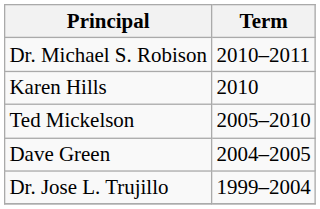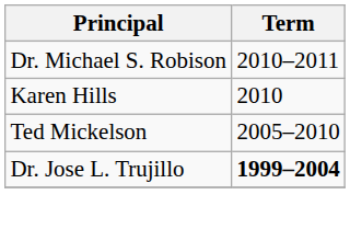 <table class="wikitable">
 <tr>
 <th>Principal</th>
 <th>Term</th>
 </tr>
 <tr>
 <td>Dr. Michael S. Robison</td>
 <td>2010–2011</td>
 </tr>
 <tr>
 <td>Karen Hills</td>
 <td>2010</td>
 </tr>
 <tr>
 <td>Ted Mickelson</td>
 <td>2005–2010</td>
 </tr>
 <tr>
-<td>Dave Green</td>
-<td>2004–2005</td>
-</tr>
-<tr>
 <td>Dr. Jose L. Trujillo</td>
-<td>1999–2004</td>
+<td><strong>1999–2004</strong></td>
 </tr>
 <tr>
 </tr>
 </table>
